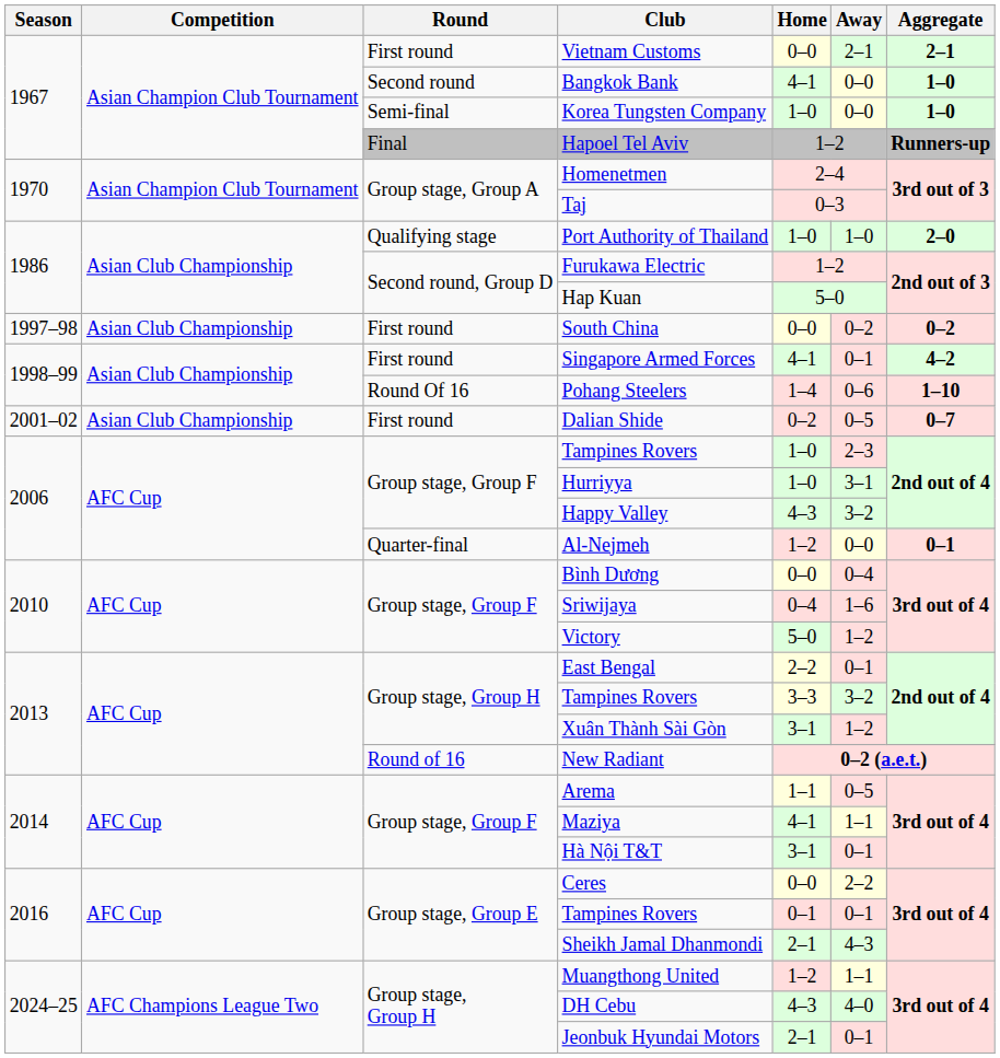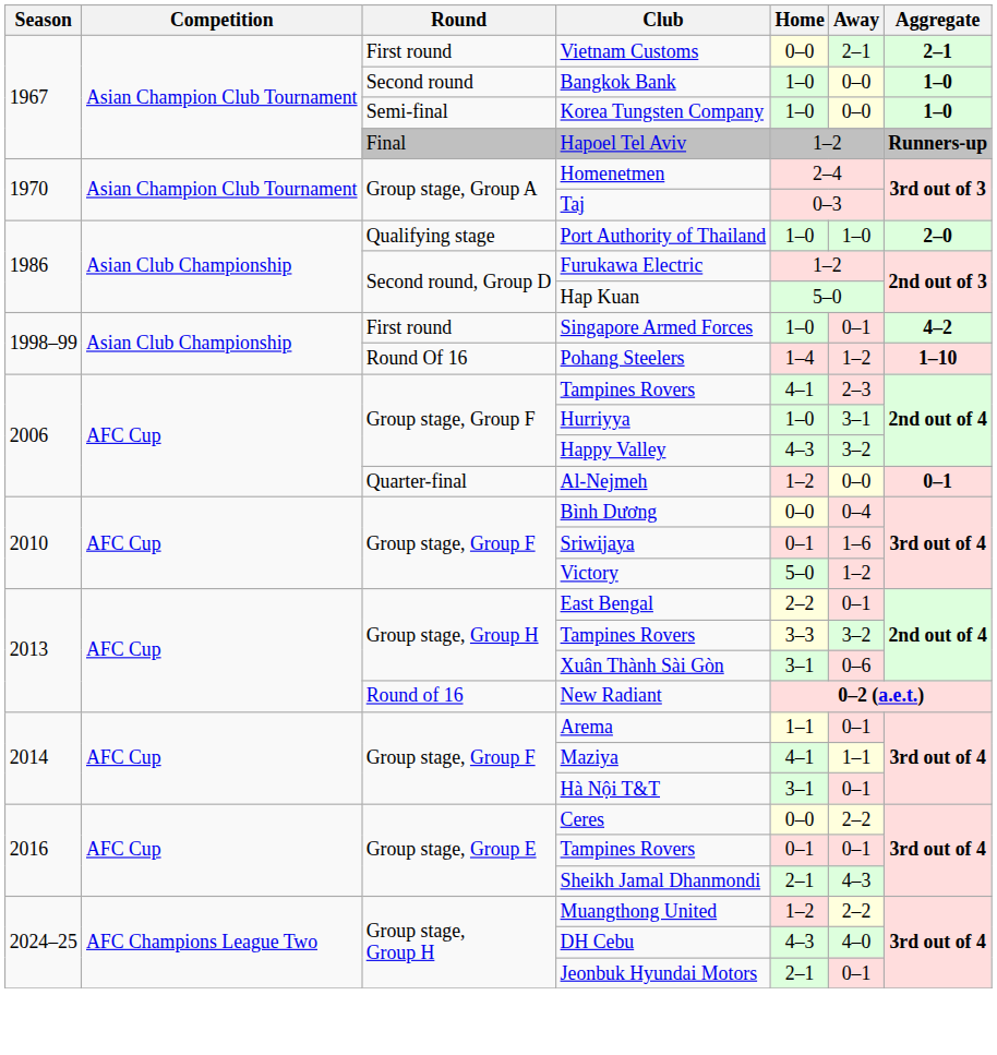 <table class="wikitable">
 <tr>
 <th>Season</th>
 <th>Competition</th>
 <th>Round</th>
 <th>Club</th>
 <th>Home</th>
 <th>Away</th>
 <th>Aggregate</th>
 </tr>
 <tr>
 <td rowspan="4">1967</td>
 <td rowspan="4"><a href='#'> Asian Champion Club Tournament</a></td>
 <td>First round</td>
 <td> <a href='#'>Vietnam Customs</a></td>
 <td style="text-align:center; background:#ffd;">0–0</td>
 <td style="text-align:center; background:#dfd;">2–1</td>
 <td style="text-align:center; background:#dfd;"><strong>2–1</strong></td>
 </tr>
 <tr>
 <td>Second round</td>
 <td> <a href='#'>Bangkok Bank</a></td>
-<td style="text-align:center; background:#dfd;">4–1</td>
+<td style="text-align:center; background:#dfd;">1–0</td>
 <td style="text-align:center; background:#ffd;">0–0</td>
 <td style="text-align:center; background:#dfd;"><strong>1–0</strong></td>
 </tr>
 <tr>
 <td>Semi-final</td>
 <td> <a href='#'>Korea Tungsten Company</a></td>
 <td style="text-align:center; background:#dfd;">1–0</td>
 <td style="text-align:center; background:#ffd;">0–0</td>
 <td style="text-align:center; background:#dfd;"><strong>1–0</strong></td>
 </tr>
 <tr bgcolor=silver>
 <td>Final</td>
 <td> <a href='#'>Hapoel Tel Aviv</a></td>
 <td colspan="2" style="text-align:center">1–2</td>
 <td><strong>Runners-up</strong></td>
 </tr>
 <tr>
 <td rowspan="2">1970</td>
 <td rowspan="2"><a href='#'>Asian Champion Club Tournament</a></td>
 <td rowspan="2">Group stage, Group A</td>
 <td> <a href='#'>Homenetmen</a></td>
 <td colspan="2" style="text-align:center; background:#fdd;">2–4</td>
 <td rowspan="2" style="text-align:center; background:#fdd;"><strong>3rd out of 3</strong></td>
 </tr>
 <tr>
 <td> <a href='#'>Taj</a></td>
 <td colspan="2" style="text-align:center; background:#fdd;">0–3</td>
 </tr>
 <tr>
 <td rowspan="3">1986</td>
 <td rowspan="3"><a href='#'>Asian Club Championship</a></td>
 <td>Qualifying stage</td>
 <td> <a href='#'>Port Authority of Thailand</a></td>
 <td style="text-align:center; background:#dfd;">1–0</td>
 <td style="text-align:center; background:#dfd;">1–0</td>
 <td style="text-align:center; background:#dfd;"><strong>2–0</strong></td>
 </tr>
 <tr>
 <td rowspan="2">Second round, Group D</td>
 <td> <a href='#'>Furukawa Electric</a></td>
 <td colspan="2" style="text-align:center; background:#fdd;">1–2</td>
 <td rowspan="2" style="text-align:center; background:#fdd;"><strong>2nd out of 3</strong></td>
 </tr>
 <tr>
 <td> Hap Kuan</td>
 <td colspan="2" style="text-align:center; background:#dfd;">5–0</td>
 </tr>
 <tr>
-<td>1997–98</td>
-<td><a href='#'>Asian Club Championship</a></td>
-<td>First round</td>
-<td> <a href='#'>South China</a></td>
-<td style="text-align:center; background:#ffd;">0–0</td>
-<td style="text-align:center; background:#fdd;">0–2</td>
-<td style="text-align:center; background:#fdd;"><strong>0–2</strong></td>
-</tr>
-<tr>
 <td rowspan="2">1998–99</td>
 <td rowspan="2"><a href='#'>Asian Club Championship</a></td>
 <td>First round</td>
 <td> <a href='#'>Singapore Armed Forces</a></td>
-<td style="text-align:center; background:#dfd;">4–1</td>
+<td style="text-align:center; background:#dfd;">1–0</td>
 <td style="text-align:center; background:#fdd;">0–1</td>
 <td style="text-align:center; background:#dfd;"><strong>4–2</strong></td>
 </tr>
 <tr>
 <td>Round Of 16</td>
 <td> <a href='#'>Pohang Steelers</a></td>
 <td style="text-align:center; background:#fdd;">1–4</td>
-<td style="text-align:center; background:#fdd;">0–6</td>
+<td style="text-align:center; background:#fdd;">1–2</td>
 <td style="text-align:center; background:#fdd;"><strong>1–10</strong></td>
-</tr>
-<tr>
-<td>2001–02</td>
-<td><a href='#'>Asian Club Championship</a></td>
-<td>First round</td>
-<td> <a href='#'>Dalian Shide</a></td>
-<td style="text-align:center; background:#fdd;">0–2</td>
-<td style="text-align:center; background:#fdd;">0–5</td>
-<td style="text-align:center; background:#fdd;"><strong>0–7</strong></td>
 </tr>
 <tr>
 <td rowspan="4">2006</td>
 <td rowspan="4"><a href='#'>AFC Cup</a></td>
 <td rowspan="3">Group stage, Group F</td>
 <td> <a href='#'>Tampines Rovers</a></td>
-<td style="text-align:center; background:#dfd;">1–0</td>
+<td style="text-align:center; background:#dfd;">4–1</td>
 <td style="text-align:center; background:#fdd;">2–3</td>
 <td rowspan="3" style="text-align:center; background:#dfd;"><strong>2nd out of 4</strong></td>
 </tr>
 <tr>
 <td> <a href='#'>Hurriyya</a></td>
 <td style="text-align:center; background:#dfd;">1–0</td>
 <td style="text-align:center; background:#dfd;">3–1</td>
 </tr>
 <tr>
 <td> <a href='#'>Happy Valley</a></td>
 <td style="text-align:center; background:#dfd;">4–3</td>
 <td style="text-align:center; background:#dfd;">3–2</td>
 </tr>
 <tr>
 <td>Quarter-final</td>
 <td> <a href='#'>Al-Nejmeh</a></td>
 <td style="text-align:center; background:#fdd;">1–2</td>
 <td style="text-align:center; background:#ffd;">0–0</td>
 <td style="text-align:center; background:#fdd;"><strong>0–1</strong></td>
 </tr>
 <tr>
 <td rowspan="3">2010</td>
 <td rowspan="3"><a href='#'>AFC Cup</a></td>
 <td rowspan="3">Group stage, <a href='#'>Group F</a></td>
 <td> <a href='#'>Bình Dương</a></td>
 <td style="text-align:center; background:#ffd;">0–0</td>
 <td style="text-align:center; background:#fdd;">0–4</td>
 <td rowspan="3" style="text-align:center; background:#fdd;"><strong>3rd out of 4</strong></td>
 </tr>
 <tr>
 <td> <a href='#'>Sriwijaya</a></td>
-<td style="text-align:center; background:#fdd;">0–4</td>
+<td style="text-align:center; background:#fdd;">0–1</td>
 <td style="text-align:center; background:#fdd;">1–6</td>
 </tr>
 <tr>
 <td> <a href='#'>Victory</a></td>
 <td style="text-align:center; background:#dfd;">5–0</td>
 <td style="text-align:center; background:#fdd;">1–2</td>
 </tr>
 <tr>
 <td rowspan="4">2013</td>
 <td rowspan="4"><a href='#'>AFC Cup</a></td>
 <td rowspan="3">Group stage, <a href='#'>Group H</a></td>
 <td> <a href='#'>East Bengal</a></td>
 <td style="text-align:center; background:#ffd;">2–2</td>
 <td style="text-align:center; background:#fdd;">0–1</td>
 <td rowspan="3" style="text-align:center; background:#dfd;"><strong>2nd out of 4</strong></td>
 </tr>
 <tr>
 <td> <a href='#'>Tampines Rovers</a></td>
 <td style="text-align:center; background:#ffd;">3–3</td>
 <td style="text-align:center; background:#dfd;">3–2</td>
 </tr>
 <tr>
 <td> <a href='#'>Xuân Thành Sài Gòn</a></td>
 <td style="text-align:center; background:#dfd;">3–1</td>
-<td style="text-align:center; background:#fdd;">1–2</td>
+<td style="text-align:center; background:#fdd;">0–6</td>
 </tr>
 <tr>
 <td><a href='#'> Round of 16</a></td>
 <td> <a href='#'>New Radiant</a></td>
 <td colspan="3" style="text-align:center; background:#fdd;"><strong>0–2 (<a href='#'>a.e.t.</a>)</strong></td>
 </tr>
 <tr>
 <td rowspan="3">2014</td>
 <td rowspan="3"><a href='#'>AFC Cup</a></td>
 <td rowspan="3">Group stage, <a href='#'>Group F</a></td>
 <td> <a href='#'>Arema</a></td>
 <td style="text-align:center; background:#ffd;">1–1</td>
-<td style="text-align:center; background:#fdd;">0–5</td>
+<td style="text-align:center; background:#fdd;">0–1</td>
 <td rowspan="3" style="text-align:center; background:#fdd;"><strong>3rd out of 4</strong></td>
 </tr>
 <tr>
 <td> <a href='#'>Maziya</a></td>
 <td style="text-align:center; background:#dfd;">4–1</td>
 <td style="text-align:center; background:#ffd;">1–1</td>
 </tr>
 <tr>
 <td> <a href='#'>Hà Nội T&T</a></td>
 <td style="text-align:center; background:#dfd;">3–1</td>
 <td style="text-align:center; background:#fdd;">0–1</td>
 </tr>
 <tr>
 <td rowspan="3">2016</td>
 <td rowspan="3"><a href='#'>AFC Cup</a></td>
 <td rowspan="3">Group stage, <a href='#'>Group E</a></td>
 <td> <a href='#'>Ceres</a></td>
 <td style="text-align:center; background:#ffd;">0–0</td>
 <td style="text-align:center; background:#ffd;">2–2</td>
 <td rowspan="3" style="text-align:center; background:#fdd;"><strong>3rd out of 4</strong></td>
 </tr>
 <tr>
 <td> <a href='#'>Tampines Rovers</a></td>
 <td style="text-align:center; background:#fdd;">0–1</td>
 <td style="text-align:center; background:#fdd;">0–1</td>
 </tr>
 <tr>
 <td> <a href='#'>Sheikh Jamal Dhanmondi</a></td>
 <td style="text-align:center; background:#dfd;">2–1</td>
 <td style="text-align:center; background:#dfd;">4–3</td>
 </tr>
 <tr>
 <td rowspan="3">2024–25</td>
 <td rowspan="3"><a href='#'>AFC Champions League Two</a></td>
 <td rowspan="3">Group stage,<br><a href='#'>Group H</a></td>
 <td> <a href='#'>Muangthong United</a></td>
 <td style="text-align:center; background:#fdd;">1–2</td>
-<td style="text-align:center; background:#ffd;">1–1</td>
+<td style="text-align:center; background:#ffd;">2–2</td>
 <td rowspan="3" style="text-align:center; background:#fdd;"><strong>3rd out of 4</strong></td>
 </tr>
 <tr>
 <td> <a href='#'>DH Cebu</a></td>
 <td style="text-align:center; background:#dfd;">4–3</td>
 <td style="text-align:center; background:#dfd;">4–0</td>
 </tr>
 <tr>
 <td> <a href='#'>Jeonbuk Hyundai Motors</a></td>
 <td style="text-align:center; background:#dfd;">2–1</td>
 <td style="text-align:center; background:#fdd;">0–1</td>
 </tr>
 </table>
